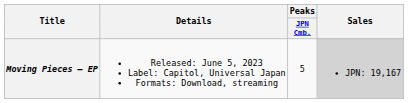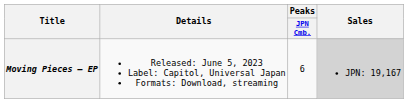 <table class="wikitable plainrowheaders" style="text-align:center;">
 <tr>
 <th scope="col" rowspan="2">Title</th>
 <th scope="col" rowspan="2">Details</th>
 <th scope="col" colspan="1">Peaks</th>
 <th scope="col" rowspan="2">Sales</th>
 </tr>
 <tr>
 <th scope="col" style="width:2.75em;font-size:85%;"><a href='#'>JPN<br>Cmb.</a><br></th>
 </tr>
 <tr>
 <th scope="row"><em>Moving Pieces – EP</em></th>
 <td><br><ul><li>Released: June 5, 2023</li><li>Label: Capitol, Universal Japan</li><li>Formats: Download, streaming</li></ul></td>
-<td>5</td>
+<td>6</td>
 <td style="background: lightgrey;"><br><ul><li>JPN: 19,167</li></ul></td>
 </tr>
 </table>
